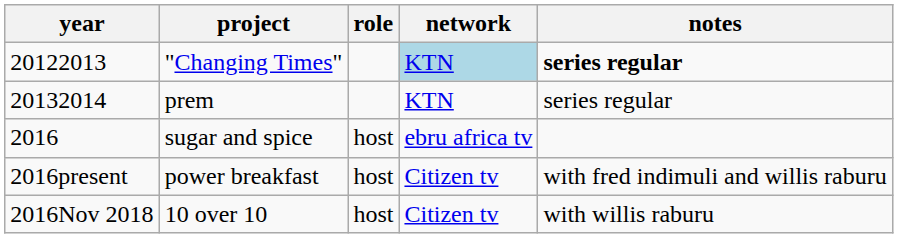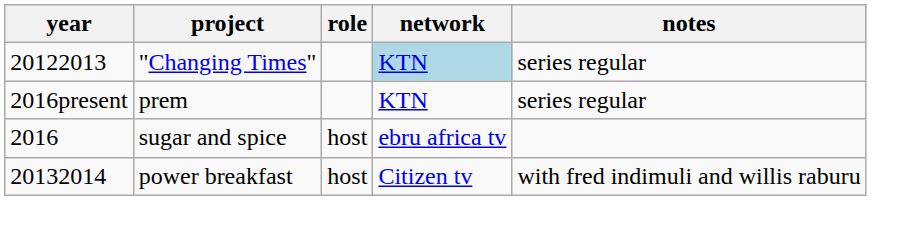 <table class="wikitable sortable">
 <tr>
 <th>year</th>
 <th>project</th>
 <th>role</th>
 <th>network</th>
 <th>notes</th>
 </tr>
 <tr>
 <td>20122013</td>
 <td>"<a href='#'>Changing Times</a>"</td>
 <td></td>
 <td style="background: lightblue;"><a href='#'>KTN</a></td>
-<td><strong>series regular</strong></td>
+<td>series regular</td>
 </tr>
 <tr>
-<td>20132014</td>
+<td>2016present</td>
 <td>prem</td>
 <td></td>
 <td><a href='#'>KTN</a></td>
 <td>series regular</td>
 </tr>
 <tr>
 <td>2016</td>
 <td>sugar and spice</td>
 <td>host</td>
 <td><a href='#'>ebru africa tv</a></td>
 <td></td>
 </tr>
 <tr>
-<td>2016present</td>
+<td>20132014</td>
 <td>power breakfast</td>
 <td>host</td>
 <td><a href='#'>Citizen tv</a></td>
 <td>with fred indimuli and willis raburu</td>
 </tr>
-<tr>
-<td>2016Nov 2018</td>
-<td>10 over 10</td>
-<td>host</td>
-<td><a href='#'>Citizen tv</a></td>
-<td>with willis raburu</td>
-</tr>
 </table>
